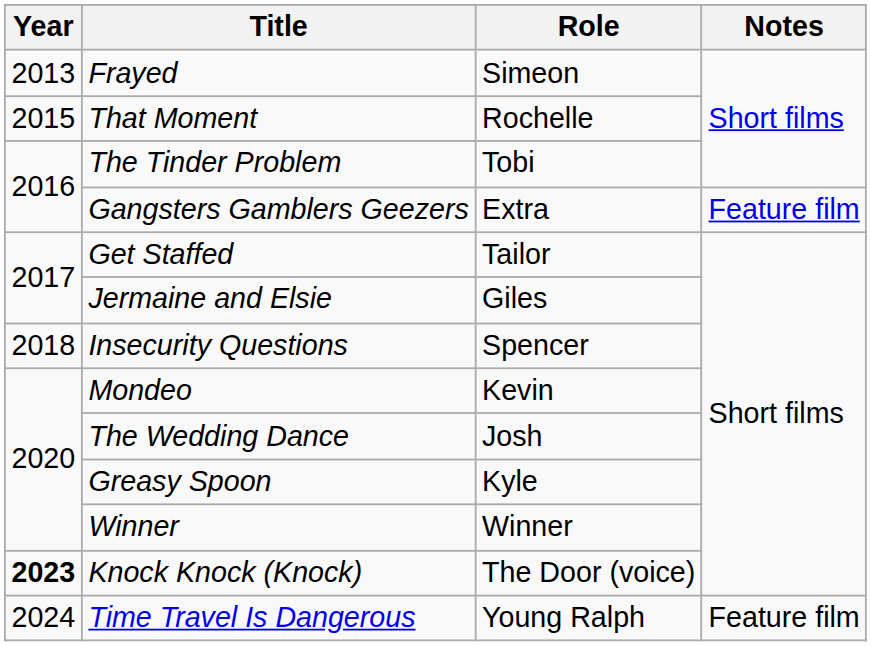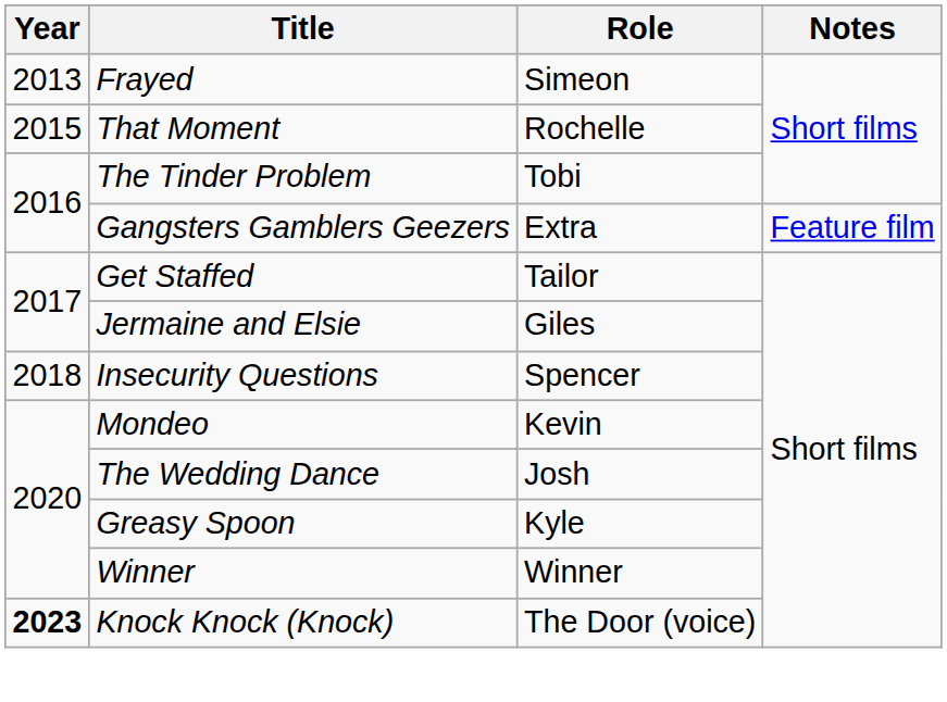 <table class="wikitable sortable">
 <tr>
 <th>Year</th>
 <th>Title</th>
 <th>Role</th>
 <th>Notes</th>
 </tr>
 <tr>
 <td>2013</td>
 <td><em>Frayed</em></td>
 <td>Simeon</td>
 <td rowspan=3><a href='#'>Short films</a></td>
 </tr>
 <tr>
 <td>2015</td>
 <td><em>That Moment</em></td>
 <td>Rochelle</td>
 </tr>
 <tr>
 <td rowspan=2>2016</td>
 <td><em>The Tinder Problem</em></td>
 <td>Tobi</td>
 </tr>
 <tr>
 <td><em>Gangsters Gamblers Geezers</em></td>
 <td>Extra</td>
 <td><a href='#'>Feature film</a></td>
 </tr>
 <tr>
 <td rowspan=2>2017</td>
 <td><em>Get Staffed</em></td>
 <td>Tailor</td>
 <td rowspan=8>Short films</td>
 </tr>
 <tr>
 <td><em>Jermaine and Elsie</em></td>
 <td>Giles</td>
 </tr>
 <tr>
 <td>2018</td>
 <td><em>Insecurity Questions</em></td>
 <td>Spencer</td>
 </tr>
 <tr>
 <td rowspan=4>2020</td>
 <td><em>Mondeo</em></td>
 <td>Kevin</td>
 </tr>
 <tr>
 <td><em>The Wedding Dance</em></td>
 <td>Josh</td>
 </tr>
 <tr>
 <td><em>Greasy Spoon</em></td>
 <td>Kyle</td>
 </tr>
 <tr>
 <td><em>Winner</em></td>
 <td>Winner</td>
 </tr>
 <tr>
 <td><strong>2023</strong></td>
 <td><em>Knock Knock (Knock)</em></td>
 <td>The Door (voice)</td>
 </tr>
-<tr>
-<td>2024</td>
-<td><em><a href='#'>Time Travel Is Dangerous</a></em></td>
-<td>Young Ralph</td>
-<td>Feature film</td>
-</tr>
 </table>
